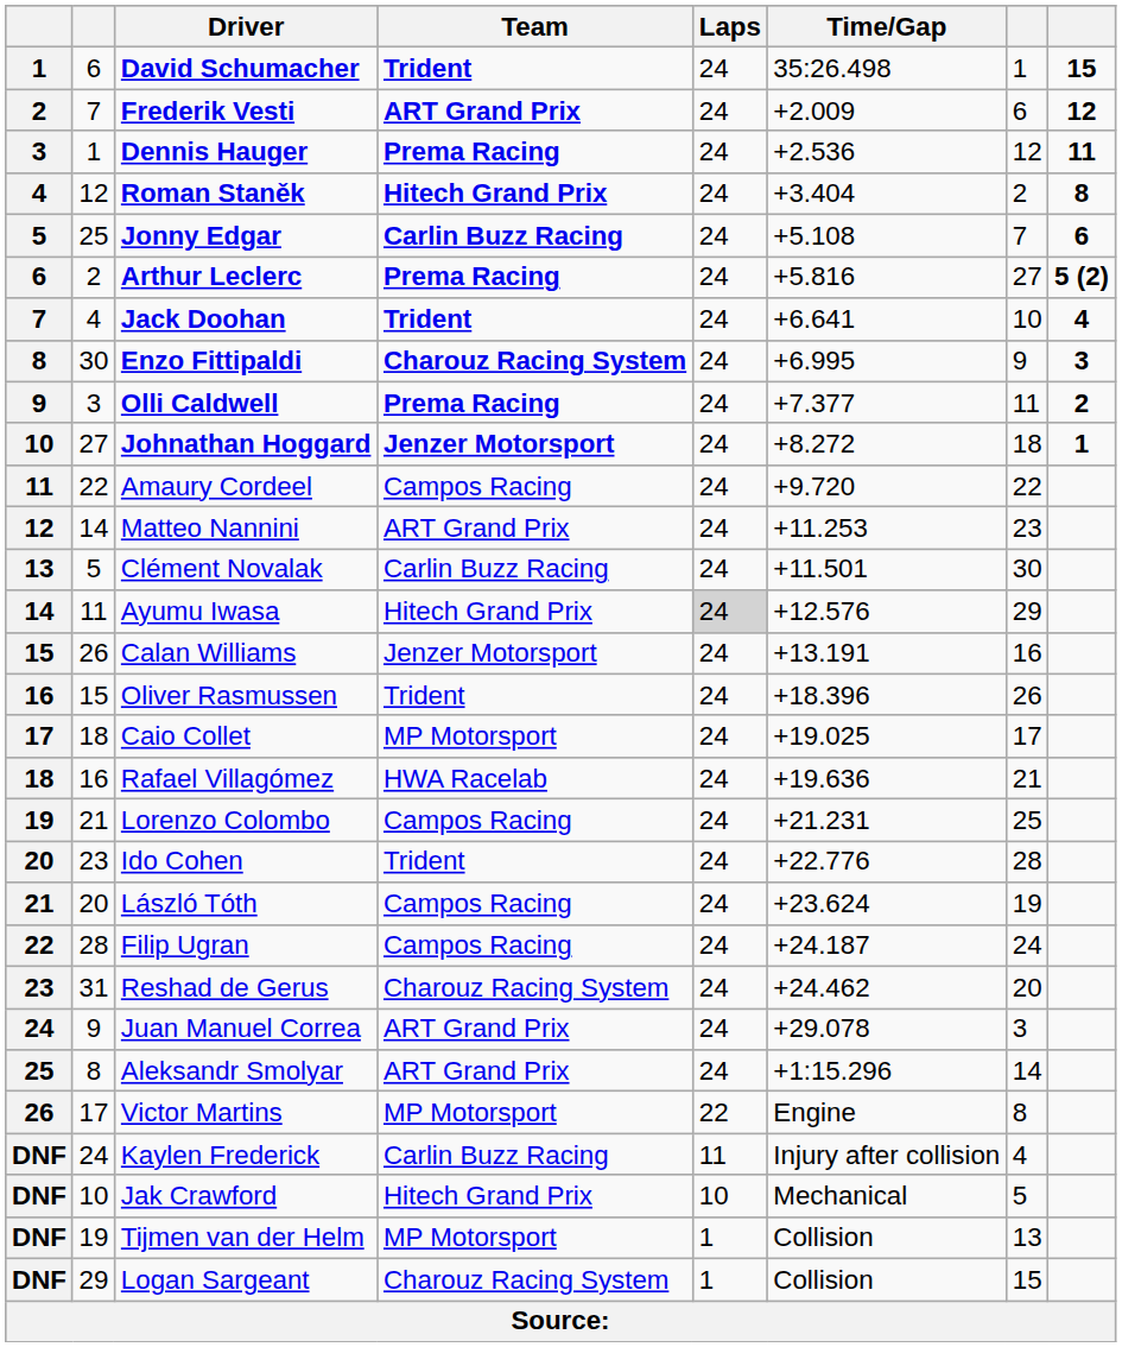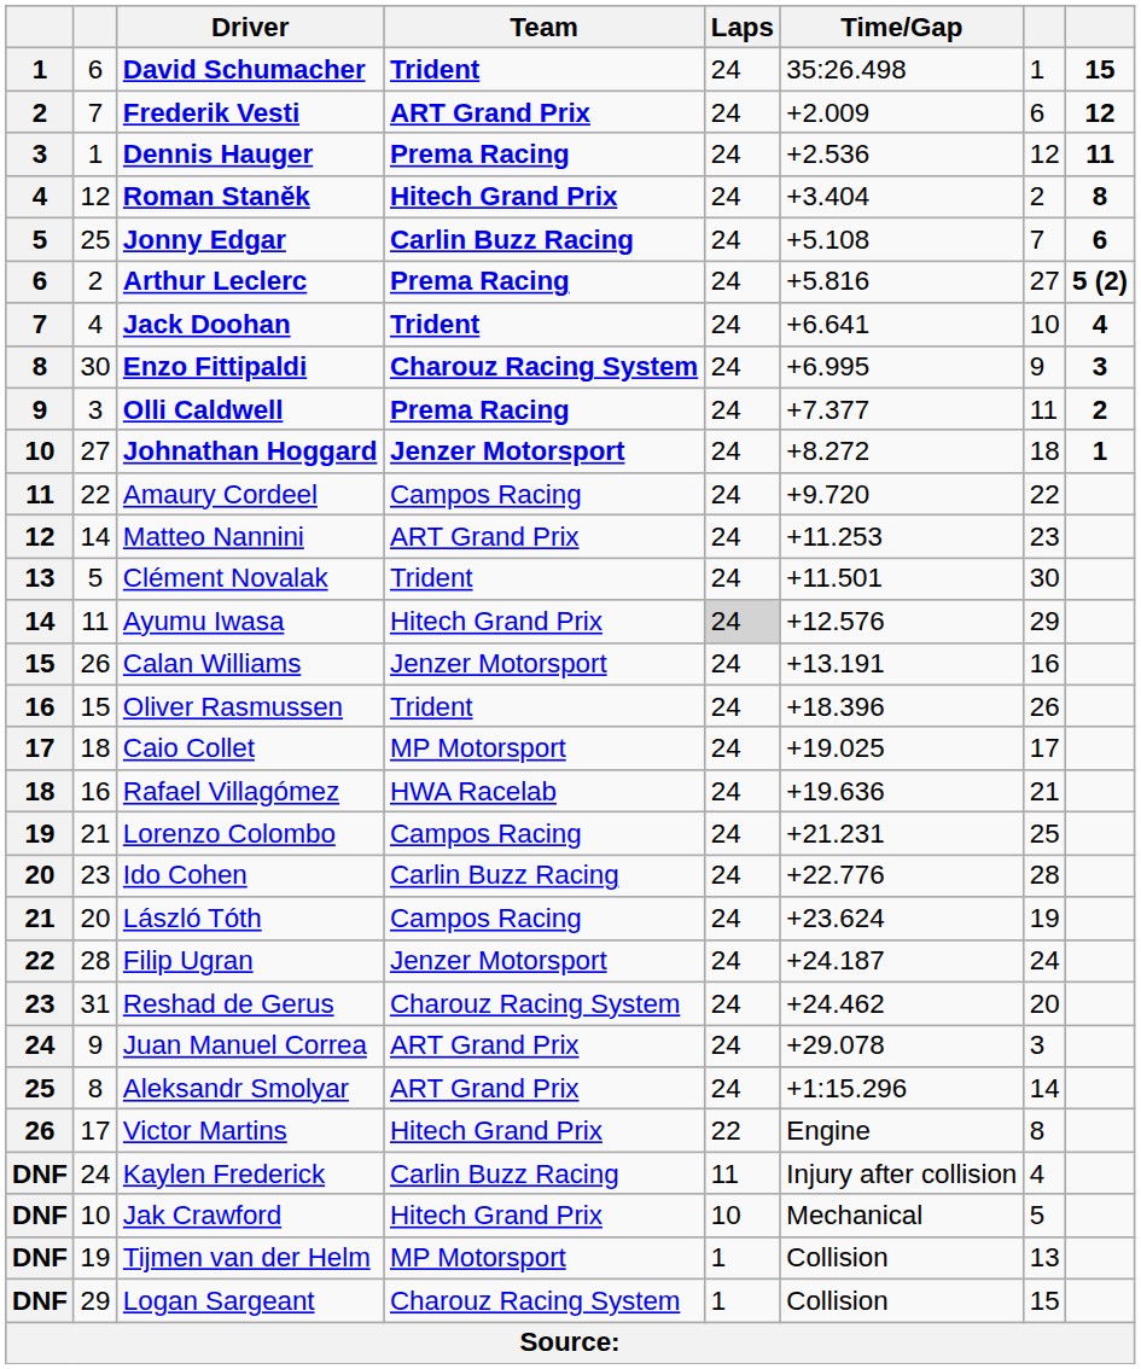 <table class="wikitable" style="font-size:85%">
 <tr>
 <th></th>
 <th></th>
 <th>Driver</th>
 <th>Team</th>
 <th>Laps</th>
 <th>Time/Gap</th>
 <th></th>
 <th></th>
 </tr>
 <tr>
 <th>1</th>
 <td align="center">6</td>
 <td><strong> <a href='#'>David Schumacher</a></strong></td>
 <td><a href='#'><strong>Trident</strong></a></td>
 <td>24</td>
 <td>35:26.498</td>
 <td>1</td>
 <td align="center"><strong>15</strong></td>
 </tr>
 <tr>
 <th>2</th>
 <td align="center">7</td>
 <td><strong> <a href='#'>Frederik Vesti</a></strong></td>
 <td><strong><a href='#'>ART Grand Prix</a></strong></td>
 <td>24</td>
 <td>+2.009</td>
 <td>6</td>
 <td align="center"><strong>12</strong></td>
 </tr>
 <tr>
 <th>3</th>
 <td align="center">1</td>
 <td><strong> <a href='#'>Dennis Hauger</a></strong></td>
 <td><a href='#'><strong>Prema Racing</strong></a></td>
 <td>24</td>
 <td>+2.536</td>
 <td>12</td>
 <td align="center"><strong>11</strong></td>
 </tr>
 <tr>
 <th>4</th>
 <td align="center">12</td>
 <td><strong> <a href='#'>Roman Staněk</a></strong></td>
 <td><strong><a href='#'>Hitech Grand Prix</a></strong></td>
 <td>24</td>
 <td>+3.404</td>
 <td>2</td>
 <td align="center"><strong>8</strong></td>
 </tr>
 <tr>
 <th>5</th>
 <td align="center">25</td>
 <td><strong> <a href='#'>Jonny Edgar</a></strong></td>
 <td><a href='#'><strong>Carlin Buzz Racing</strong></a></td>
 <td>24</td>
 <td>+5.108</td>
 <td>7</td>
 <td align="center"><strong>6</strong></td>
 </tr>
 <tr>
 <th>6</th>
 <td align="center">2</td>
 <td><strong> <a href='#'>Arthur Leclerc</a></strong></td>
 <td><a href='#'><strong>Prema Racing</strong></a></td>
 <td>24</td>
 <td>+5.816</td>
 <td>27</td>
 <td align="center"><strong>5 (2)</strong></td>
 </tr>
 <tr>
 <th>7</th>
 <td align="center">4</td>
 <td><strong> <a href='#'>Jack Doohan</a></strong></td>
 <td><a href='#'><strong>Trident</strong></a></td>
 <td>24</td>
 <td>+6.641</td>
 <td>10</td>
 <td align="center"><strong>4</strong></td>
 </tr>
 <tr>
 <th>8</th>
 <td align="center">30</td>
 <td><strong> <a href='#'>Enzo Fittipaldi</a></strong></td>
 <td><strong><a href='#'>Charouz Racing System</a></strong></td>
 <td>24</td>
 <td>+6.995</td>
 <td>9</td>
 <td align="center"><strong>3</strong></td>
 </tr>
 <tr>
 <th>9</th>
 <td align="center">3</td>
 <td><strong> <a href='#'>Olli Caldwell</a></strong></td>
 <td><a href='#'><strong>Prema Racing</strong></a></td>
 <td>24</td>
 <td>+7.377</td>
 <td>11</td>
 <td align="center"><strong>2</strong></td>
 </tr>
 <tr>
 <th>10</th>
 <td align="center">27</td>
 <td><strong> <a href='#'>Johnathan Hoggard</a></strong></td>
 <td><strong><a href='#'>Jenzer Motorsport</a></strong></td>
 <td>24</td>
 <td>+8.272</td>
 <td>18</td>
 <td align="center"><strong>1</strong></td>
 </tr>
 <tr>
 <th>11</th>
 <td align="center">22</td>
 <td> <a href='#'>Amaury Cordeel</a></td>
 <td><a href='#'>Campos Racing</a></td>
 <td>24</td>
 <td>+9.720</td>
 <td>22</td>
 <td></td>
 </tr>
 <tr>
 <th>12</th>
 <td align="center">14</td>
 <td> <a href='#'>Matteo Nannini</a></td>
 <td><a href='#'>ART Grand Prix</a></td>
 <td>24</td>
 <td>+11.253</td>
 <td>23</td>
 <td align="center"></td>
 </tr>
 <tr>
 <th>13</th>
 <td align="center">5</td>
 <td> <a href='#'>Clément Novalak</a></td>
-<td><a href='#'>Carlin Buzz Racing</a></td>
+<td><a href='#'>Trident</a></td>
 <td>24</td>
 <td>+11.501</td>
 <td>30</td>
 <td align="center"></td>
 </tr>
 <tr>
 <th>14</th>
 <td align="center">11</td>
 <td> <a href='#'>Ayumu Iwasa</a></td>
 <td><a href='#'>Hitech Grand Prix</a></td>
 <td style="background: lightgrey;">24</td>
 <td>+12.576</td>
 <td>29</td>
 <td align="center"></td>
 </tr>
 <tr>
 <th>15</th>
 <td align="center">26</td>
 <td> <a href='#'>Calan Williams</a></td>
 <td><a href='#'>Jenzer Motorsport</a></td>
 <td>24</td>
 <td>+13.191</td>
 <td>16</td>
 <td></td>
 </tr>
 <tr>
 <th>16</th>
 <td align="center">15</td>
 <td> <a href='#'>Oliver Rasmussen</a></td>
 <td><a href='#'>Trident</a></td>
 <td>24</td>
 <td>+18.396</td>
 <td>26</td>
 <td></td>
 </tr>
 <tr>
 <th>17</th>
 <td align="center">18</td>
 <td> <a href='#'>Caio Collet</a></td>
 <td><a href='#'>MP Motorsport</a></td>
 <td>24</td>
 <td>+19.025</td>
 <td>17</td>
 <td align="center"></td>
 </tr>
 <tr>
 <th>18</th>
 <td align="center">16</td>
 <td> <a href='#'>Rafael Villagómez</a></td>
 <td><a href='#'>HWA Racelab</a></td>
 <td>24</td>
 <td>+19.636</td>
 <td>21</td>
 <td></td>
 </tr>
 <tr>
 <th>19</th>
 <td align="center">21</td>
 <td> <a href='#'>Lorenzo Colombo</a></td>
 <td><a href='#'>Campos Racing</a></td>
 <td>24</td>
 <td>+21.231</td>
 <td>25</td>
 <td></td>
 </tr>
 <tr>
 <th>20</th>
 <td align="center">23</td>
 <td> <a href='#'>Ido Cohen</a></td>
-<td><a href='#'>Trident</a></td>
+<td><a href='#'>Carlin Buzz Racing</a></td>
 <td>24</td>
 <td>+22.776</td>
 <td>28</td>
 <td></td>
 </tr>
 <tr>
 <th>21</th>
 <td align="center">20</td>
 <td> <a href='#'>László Tóth</a></td>
 <td><a href='#'>Campos Racing</a></td>
 <td>24</td>
 <td>+23.624</td>
 <td>19</td>
 <td></td>
 </tr>
 <tr>
 <th>22</th>
 <td align="center">28</td>
 <td> <a href='#'>Filip Ugran</a></td>
-<td><a href='#'>Campos Racing</a></td>
+<td><a href='#'>Jenzer Motorsport</a></td>
 <td>24</td>
 <td>+24.187</td>
 <td>24</td>
 <td></td>
 </tr>
 <tr>
 <th>23</th>
 <td align="center">31</td>
 <td> <a href='#'>Reshad de Gerus</a></td>
 <td><a href='#'>Charouz Racing System</a></td>
 <td>24</td>
 <td>+24.462</td>
 <td>20</td>
 <td></td>
 </tr>
 <tr>
 <th>24</th>
 <td align="center">9</td>
 <td> <a href='#'>Juan Manuel Correa</a></td>
 <td><a href='#'>ART Grand Prix</a></td>
 <td>24</td>
 <td>+29.078</td>
 <td>3</td>
 <td align="center"></td>
 </tr>
 <tr>
 <th>25</th>
 <td align="center">8</td>
 <td> <a href='#'>Aleksandr Smolyar</a></td>
 <td><a href='#'>ART Grand Prix</a></td>
 <td>24</td>
 <td>+1:15.296</td>
 <td>14</td>
 <td></td>
 </tr>
 <tr>
 <th>26</th>
 <td align="center">17</td>
 <td> <a href='#'>Victor Martins</a></td>
-<td><a href='#'>MP Motorsport</a></td>
+<td><a href='#'>Hitech Grand Prix</a></td>
 <td>22</td>
 <td>Engine</td>
 <td>8</td>
 <td align="center"></td>
 </tr>
 <tr>
 <th>DNF</th>
 <td align="center">24</td>
 <td> <a href='#'>Kaylen Frederick</a></td>
 <td><a href='#'>Carlin Buzz Racing</a></td>
 <td>11</td>
 <td>Injury after collision</td>
 <td>4</td>
 <td align="center"></td>
 </tr>
 <tr>
 <th>DNF</th>
 <td align="center">10</td>
 <td> <a href='#'>Jak Crawford</a></td>
 <td><a href='#'>Hitech Grand Prix</a></td>
 <td>10</td>
 <td>Mechanical</td>
 <td>5</td>
 <td align="center"></td>
 </tr>
 <tr>
 <th>DNF</th>
 <td align="center">19</td>
 <td> <a href='#'>Tijmen van der Helm</a></td>
 <td><a href='#'>MP Motorsport</a></td>
 <td>1</td>
 <td>Collision</td>
 <td>13</td>
 <td></td>
 </tr>
 <tr>
 <th>DNF</th>
 <td align="center">29</td>
 <td> <a href='#'>Logan Sargeant</a></td>
 <td><a href='#'>Charouz Racing System</a></td>
 <td>1</td>
 <td>Collision</td>
 <td>15</td>
 <td></td>
 </tr>
 <tr>
 <th colspan="8">Source:</th>
 </tr>
 </table>
